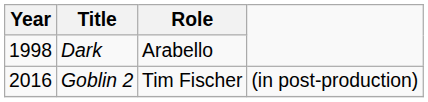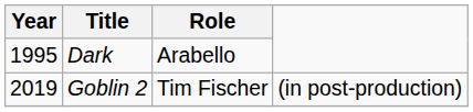 <table class="wikitable sortable">
 <tr>
 <th>Year</th>
 <th>Title</th>
 <th>Role</th>
 </tr>
 <tr>
-<td>1998</td>
+<td>1995</td>
 <td><em>Dark</em></td>
 <td>Arabello</td>
 </tr>
 <tr>
-<td>2016</td>
+<td>2019</td>
 <td><em>Goblin 2</em></td>
 <td>Tim Fischer</td>
 <td>(in post-production)</td>
 </tr>
 <tr>
 </tr>
 </table>
